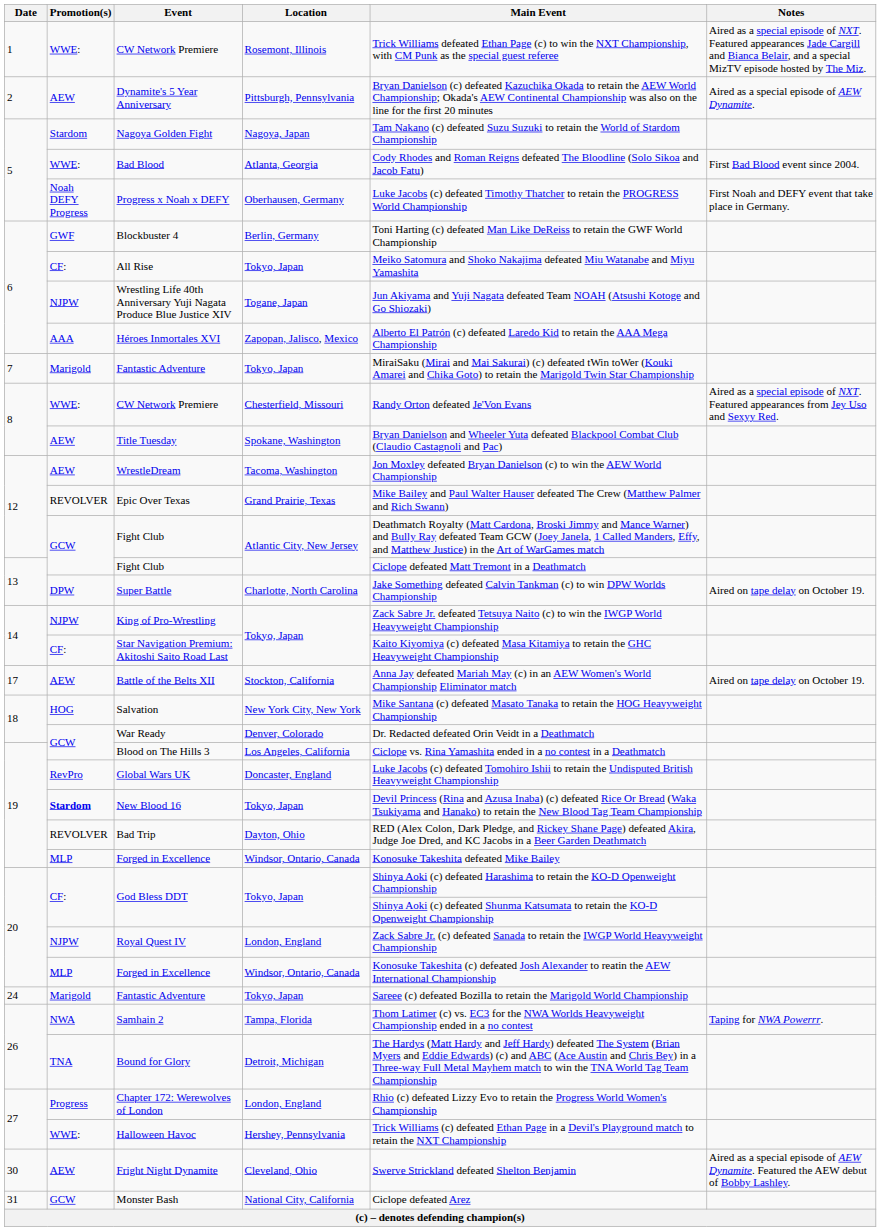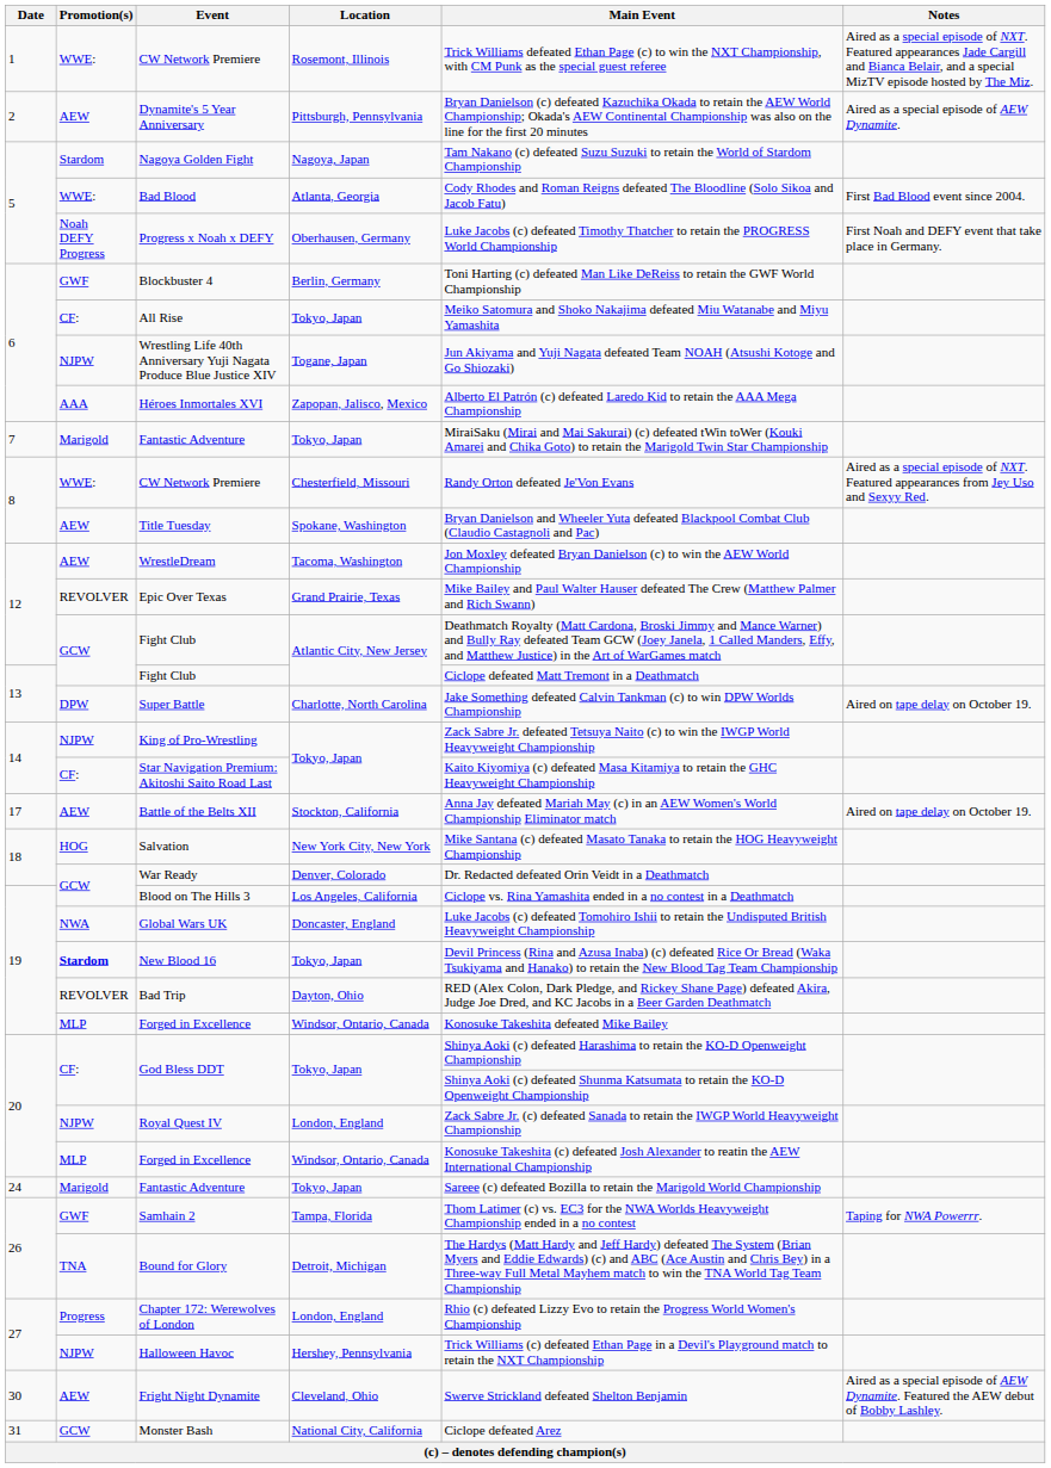 <table class="wikitable" style="width:100%;">
 <tr>
 <th width="5%">Date</th>
 <th width="5%">Promotion(s)</th>
 <th style="width:15%;">Event</th>
 <th style="width:15%;">Location</th>
 <th style="width:40%;">Main Event</th>
 <th style="width:20%;">Notes</th>
 </tr>
 <tr>
 <td>1</td>
 <td><a href='#'>WWE</a>:</td>
 <td><a href='#'>CW Network</a> Premiere<br></td>
 <td><a href='#'>Rosemont, Illinois</a></td>
 <td><a href='#'>Trick Williams</a> defeated <a href='#'>Ethan Page</a> (c) to win the <a href='#'>NXT Championship</a>, with <a href='#'>CM Punk</a> as the <a href='#'>special guest referee</a></td>
 <td>Aired as a <a href='#'>special episode</a> of <em><a href='#'>NXT</a></em>.<br>Featured appearances <a href='#'>Jade Cargill</a> and <a href='#'>Bianca Belair</a>, and a special MizTV episode hosted by <a href='#'>The Miz</a>.</td>
 </tr>
 <tr>
 <td>2</td>
 <td><a href='#'>AEW</a></td>
 <td><a href='#'>Dynamite's 5 Year Anniversary</a></td>
 <td><a href='#'>Pittsburgh, Pennsylvania</a></td>
 <td><a href='#'>Bryan Danielson</a> (c) defeated <a href='#'>Kazuchika Okada</a> to retain the <a href='#'>AEW World Championship</a>; Okada's <a href='#'>AEW Continental Championship</a> was also on the line for the first 20 minutes</td>
 <td>Aired as a special episode of <em><a href='#'>AEW Dynamite</a></em>.</td>
 </tr>
 <tr>
 <td rowspan=3>5</td>
 <td><a href='#'>Stardom</a></td>
 <td><a href='#'>Nagoya Golden Fight</a></td>
 <td><a href='#'>Nagoya, Japan</a></td>
 <td><a href='#'>Tam Nakano</a> (c) defeated <a href='#'>Suzu Suzuki</a> to retain the <a href='#'>World of Stardom Championship</a></td>
 <td></td>
 </tr>
 <tr>
 <td><a href='#'>WWE</a>:</td>
 <td><a href='#'>Bad Blood</a></td>
 <td><a href='#'>Atlanta, Georgia</a></td>
 <td><a href='#'>Cody Rhodes</a> and <a href='#'>Roman Reigns</a> defeated <a href='#'>The Bloodline</a> (<a href='#'>Solo Sikoa</a> and <a href='#'>Jacob Fatu</a>)</td>
 <td>First <a href='#'>Bad Blood</a> event since 2004.</td>
 </tr>
 <tr>
 <td><a href='#'>Noah</a><br><a href='#'>DEFY</a><br><a href='#'>Progress</a></td>
 <td><a href='#'>Progress x Noah x DEFY</a></td>
 <td><a href='#'>Oberhausen, Germany</a></td>
 <td><a href='#'>Luke Jacobs</a> (c) defeated <a href='#'>Timothy Thatcher</a> to retain the <a href='#'>PROGRESS World Championship</a></td>
 <td>First Noah and DEFY event that take place in Germany.</td>
 </tr>
 <tr>
 <td rowspan=4>6</td>
 <td><a href='#'>GWF</a></td>
 <td>Blockbuster 4</td>
 <td><a href='#'>Berlin, Germany</a></td>
 <td>Toni Harting (c) defeated <a href='#'>Man Like DeReiss</a> to retain the GWF World Championship</td>
 <td></td>
 </tr>
 <tr>
 <td><a href='#'>CF</a>:</td>
 <td>All Rise</td>
 <td><a href='#'>Tokyo, Japan</a></td>
 <td><a href='#'>Meiko Satomura</a> and <a href='#'>Shoko Nakajima</a> defeated <a href='#'>Miu Watanabe</a> and <a href='#'>Miyu Yamashita</a></td>
 <td></td>
 </tr>
 <tr>
 <td><a href='#'>NJPW</a></td>
 <td>Wrestling Life 40th Anniversary Yuji Nagata Produce Blue Justice XIV</td>
 <td><a href='#'>Togane, Japan</a></td>
 <td><a href='#'>Jun Akiyama</a> and <a href='#'>Yuji Nagata</a> defeated Team <a href='#'>NOAH</a> (<a href='#'>Atsushi Kotoge</a> and <a href='#'>Go Shiozaki</a>)</td>
 <td></td>
 </tr>
 <tr>
 <td><a href='#'>AAA</a></td>
 <td><a href='#'>Héroes Inmortales XVI</a></td>
 <td><a href='#'>Zapopan, Jalisco</a>, <a href='#'>Mexico</a></td>
 <td><a href='#'>Alberto El Patrón</a> (c) defeated <a href='#'>Laredo Kid</a> to retain the <a href='#'>AAA Mega Championship</a></td>
 <td></td>
 </tr>
 <tr>
 <td>7</td>
 <td><a href='#'>Marigold</a></td>
 <td><a href='#'>Fantastic Adventure</a><br></td>
 <td><a href='#'>Tokyo, Japan</a></td>
 <td>MiraiSaku (<a href='#'>Mirai</a> and <a href='#'>Mai Sakurai</a>) (c) defeated tWin toWer (<a href='#'>Kouki Amarei</a> and <a href='#'>Chika Goto</a>) to retain the <a href='#'>Marigold Twin Star Championship</a></td>
 <td></td>
 </tr>
 <tr>
 <td rowspan=2>8</td>
 <td><a href='#'>WWE</a>:</td>
 <td><a href='#'>CW Network</a> Premiere<br></td>
 <td><a href='#'>Chesterfield, Missouri</a></td>
 <td><a href='#'>Randy Orton</a> defeated <a href='#'>Je'Von Evans</a></td>
 <td>Aired as a <a href='#'>special episode</a> of <em><a href='#'>NXT</a></em>.<br>Featured appearances from <a href='#'>Jey Uso</a> and <a href='#'>Sexyy Red</a>.</td>
 </tr>
 <tr>
 <td><a href='#'>AEW</a></td>
 <td><a href='#'>Title Tuesday</a></td>
 <td><a href='#'>Spokane, Washington</a></td>
 <td><a href='#'>Bryan Danielson</a> and <a href='#'>Wheeler Yuta</a> defeated <a href='#'>Blackpool Combat Club</a> (<a href='#'>Claudio Castagnoli</a> and <a href='#'>Pac</a>)</td>
 <td></td>
 </tr>
 <tr>
 <td rowspan=3>12</td>
 <td><a href='#'>AEW</a></td>
 <td><a href='#'>WrestleDream</a></td>
 <td><a href='#'>Tacoma, Washington</a></td>
 <td><a href='#'>Jon Moxley</a> defeated <a href='#'>Bryan Danielson</a> (c) to win the <a href='#'>AEW World Championship</a></td>
 <td></td>
 </tr>
 <tr>
 <td>REVOLVER</td>
 <td>Epic Over Texas</td>
 <td><a href='#'>Grand Prairie, Texas</a></td>
 <td><a href='#'>Mike Bailey</a> and <a href='#'>Paul Walter Hauser</a> defeated The Crew (<a href='#'>Matthew Palmer</a> and <a href='#'>Rich Swann</a>)</td>
 <td></td>
 </tr>
 <tr>
 <td rowspan=2><a href='#'>GCW</a></td>
 <td>Fight Club<br></td>
 <td rowspan=2><a href='#'>Atlantic City, New Jersey</a></td>
 <td>Deathmatch Royalty (<a href='#'>Matt Cardona</a>, <a href='#'>Broski Jimmy</a> and <a href='#'>Mance Warner</a>) and <a href='#'>Bully Ray</a> defeated Team GCW (<a href='#'>Joey Janela</a>, <a href='#'>1 Called Manders</a>, <a href='#'>Effy</a>, and <a href='#'>Matthew Justice</a>) in the <a href='#'>Art of WarGames match</a></td>
 <td></td>
 </tr>
 <tr>
 <td rowspan=2>13</td>
 <td>Fight Club<br></td>
 <td><a href='#'>Ciclope</a> defeated <a href='#'>Matt Tremont</a> in a <a href='#'>Deathmatch</a></td>
 <td></td>
 </tr>
 <tr>
 <td><a href='#'>DPW</a></td>
 <td><a href='#'>Super Battle</a></td>
 <td><a href='#'>Charlotte, North Carolina</a></td>
 <td><a href='#'>Jake Something</a> defeated <a href='#'>Calvin Tankman</a> (c) to win <a href='#'>DPW Worlds Championship</a></td>
 <td>Aired on <a href='#'>tape delay</a> on October 19.</td>
 </tr>
 <tr>
 <td rowspan=2>14</td>
 <td><a href='#'>NJPW</a></td>
 <td><a href='#'>King of Pro-Wrestling</a></td>
 <td rowspan=2><a href='#'>Tokyo, Japan</a></td>
 <td><a href='#'>Zack Sabre Jr.</a> defeated <a href='#'>Tetsuya Naito</a> (c) to win the <a href='#'>IWGP World Heavyweight Championship</a></td>
 <td></td>
 </tr>
 <tr>
 <td><a href='#'>CF</a>:</td>
 <td><a href='#'>Star Navigation Premium: Akitoshi Saito Road Last</a></td>
 <td><a href='#'>Kaito Kiyomiya</a> (c) defeated <a href='#'>Masa Kitamiya</a> to retain the <a href='#'>GHC Heavyweight Championship</a></td>
 <td></td>
 </tr>
 <tr>
 <td>17</td>
 <td><a href='#'>AEW</a></td>
 <td><a href='#'>Battle of the Belts XII</a></td>
 <td><a href='#'>Stockton, California</a></td>
 <td><a href='#'>Anna Jay</a> defeated <a href='#'>Mariah May</a> (c) in an <a href='#'>AEW Women's World Championship</a> <a href='#'>Eliminator match</a></td>
 <td>Aired on <a href='#'>tape delay</a> on October 19.</td>
 </tr>
 <tr>
 <td rowspan=2>18</td>
 <td><a href='#'>HOG</a></td>
 <td>Salvation</td>
 <td><a href='#'>New York City, New York</a></td>
 <td><a href='#'>Mike Santana</a> (c) defeated <a href='#'>Masato Tanaka</a> to retain the <a href='#'>HOG Heavyweight Championship</a></td>
 <td></td>
 </tr>
 <tr>
 <td rowspan=2><a href='#'>GCW</a></td>
 <td>War Ready</td>
 <td><a href='#'>Denver, Colorado</a></td>
 <td>Dr. Redacted defeated Orin Veidt in a <a href='#'>Deathmatch</a></td>
 <td></td>
 </tr>
 <tr>
 <td rowspan=5>19</td>
 <td>Blood on The Hills 3</td>
 <td><a href='#'>Los Angeles, California</a></td>
 <td><a href='#'>Ciclope</a> vs. <a href='#'>Rina Yamashita</a> ended in a <a href='#'>no contest</a> in a <a href='#'>Deathmatch</a></td>
 <td></td>
 </tr>
 <tr>
-<td><a href='#'>RevPro</a></td>
+<td><a href='#'>NWA</a></td>
 <td><a href='#'>Global Wars UK</a></td>
 <td><a href='#'>Doncaster, England</a></td>
 <td><a href='#'>Luke Jacobs</a> (c) defeated <a href='#'>Tomohiro Ishii</a> to retain the <a href='#'>Undisputed British Heavyweight Championship</a></td>
 <td></td>
 </tr>
 <tr>
 <td><strong><a href='#'>Stardom</a></strong></td>
 <td><a href='#'>New Blood 16</a></td>
 <td><a href='#'>Tokyo, Japan</a></td>
 <td><a href='#'>Devil Princess</a> (<a href='#'>Rina</a> and <a href='#'>Azusa Inaba</a>) (c) defeated <a href='#'>Rice Or Bread</a> (<a href='#'>Waka Tsukiyama</a> and <a href='#'>Hanako</a>) to retain the <a href='#'>New Blood Tag Team Championship</a></td>
 <td></td>
 </tr>
 <tr>
 <td>REVOLVER</td>
 <td>Bad Trip</td>
 <td><a href='#'>Dayton, Ohio</a></td>
 <td>RED (Alex Colon, Dark Pledge, and <a href='#'>Rickey Shane Page</a>) defeated <a href='#'>Akira</a>, Judge Joe Dred, and KC Jacobs in a <a href='#'>Beer Garden Deathmatch</a></td>
 <td></td>
 </tr>
 <tr>
 <td><a href='#'>MLP</a></td>
 <td><a href='#'>Forged in Excellence</a><br></td>
 <td><a href='#'>Windsor, Ontario, Canada</a></td>
 <td><a href='#'>Konosuke Takeshita</a> defeated <a href='#'>Mike Bailey</a></td>
 <td></td>
 </tr>
 <tr>
 <td rowspan=4>20</td>
 <td rowspan=2><a href='#'>CF</a>:</td>
 <td rowspan=2><a href='#'>God Bless DDT</a></td>
 <td rowspan=2><a href='#'>Tokyo, Japan</a></td>
 <td><a href='#'>Shinya Aoki</a> (c) defeated <a href='#'>Harashima</a> to retain the <a href='#'>KO-D Openweight Championship</a></td>
 </tr>
 <tr>
 <td><a href='#'>Shinya Aoki</a> (c) defeated <a href='#'>Shunma Katsumata</a> to retain the <a href='#'>KO-D Openweight Championship</a></td>
 </tr>
 <tr>
 <td><a href='#'>NJPW</a></td>
 <td><a href='#'>Royal Quest IV</a></td>
 <td><a href='#'>London, England</a></td>
 <td><a href='#'>Zack Sabre Jr.</a> (c) defeated <a href='#'>Sanada</a> to retain the <a href='#'>IWGP World Heavyweight Championship</a></td>
 <td></td>
 </tr>
 <tr>
 <td><a href='#'>MLP</a></td>
 <td><a href='#'>Forged in Excellence</a><br></td>
 <td><a href='#'>Windsor, Ontario, Canada</a></td>
 <td><a href='#'>Konosuke Takeshita</a> (c) defeated <a href='#'>Josh Alexander</a> to reatin the <a href='#'>AEW International Championship</a></td>
 <td></td>
 </tr>
 <tr>
 <td>24</td>
 <td><a href='#'>Marigold</a></td>
 <td><a href='#'>Fantastic Adventure</a><br></td>
 <td><a href='#'>Tokyo, Japan</a></td>
 <td><a href='#'>Sareee</a> (c) defeated Bozilla to retain the <a href='#'>Marigold World Championship</a></td>
 <td></td>
 </tr>
 <tr>
 <td rowspan=2>26</td>
-<td><a href='#'>NWA</a></td>
+<td><a href='#'>GWF</a></td>
 <td><a href='#'>Samhain 2</a></td>
 <td><a href='#'>Tampa, Florida</a></td>
 <td><a href='#'>Thom Latimer</a> (c) vs. <a href='#'>EC3</a> for the <a href='#'>NWA Worlds Heavyweight Championship</a> ended in a <a href='#'>no contest</a></td>
 <td><a href='#'>Taping</a> for <em><a href='#'>NWA Powerrr</a></em>.</td>
 </tr>
 <tr>
 <td><a href='#'>TNA</a></td>
 <td><a href='#'>Bound for Glory</a></td>
 <td><a href='#'>Detroit, Michigan</a></td>
 <td><a href='#'>The Hardys</a> (<a href='#'>Matt Hardy</a> and <a href='#'>Jeff Hardy</a>) defeated <a href='#'>The System</a> (<a href='#'>Brian Myers</a> and <a href='#'>Eddie Edwards</a>) (c) and <a href='#'>ABC</a> (<a href='#'>Ace Austin</a> and <a href='#'>Chris Bey</a>) in a <a href='#'>Three-way Full Metal Mayhem match</a> to win the <a href='#'>TNA World Tag Team Championship</a></td>
 <td></td>
 </tr>
 <tr>
 <td rowspan=2>27</td>
 <td><a href='#'>Progress</a></td>
 <td><a href='#'>Chapter 172: Werewolves of London</a></td>
 <td><a href='#'>London, England</a></td>
 <td><a href='#'>Rhio</a> (c) defeated Lizzy Evo to retain the <a href='#'>Progress World Women's Championship</a></td>
 <td></td>
 </tr>
 <tr>
-<td><a href='#'>WWE</a>:</td>
+<td><a href='#'>NJPW</a></td>
 <td><a href='#'>Halloween Havoc</a></td>
 <td><a href='#'>Hershey, Pennsylvania</a></td>
 <td><a href='#'>Trick Williams</a> (c) defeated <a href='#'>Ethan Page</a> in a <a href='#'>Devil's Playground match</a> to retain the <a href='#'>NXT Championship</a></td>
 <td></td>
 </tr>
 <tr>
 <td>30</td>
 <td><a href='#'>AEW</a></td>
 <td><a href='#'>Fright Night Dynamite</a></td>
 <td><a href='#'>Cleveland, Ohio</a></td>
 <td><a href='#'>Swerve Strickland</a> defeated <a href='#'>Shelton Benjamin</a></td>
 <td>Aired as a special episode of <em><a href='#'>AEW Dynamite</a></em>. Featured the AEW debut of <a href='#'>Bobby Lashley</a>.</td>
 </tr>
 <tr>
 <td>31</td>
 <td><a href='#'>GCW</a></td>
 <td>Monster Bash</td>
 <td><a href='#'>National City, California</a></td>
 <td>Ciclope defeated <a href='#'>Arez</a></td>
 <td></td>
 </tr>
 <tr>
 <th colspan="6">(c) – denotes defending champion(s)</th>
 </tr>
 </table>
